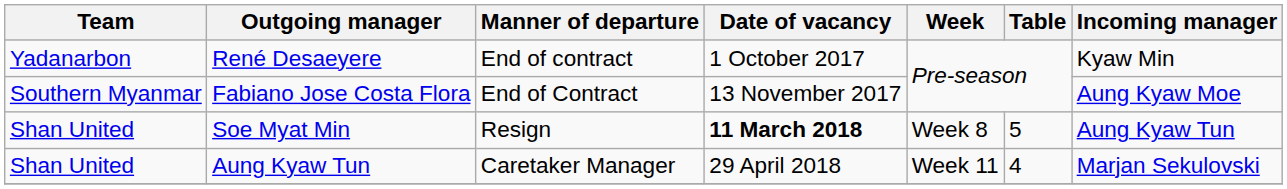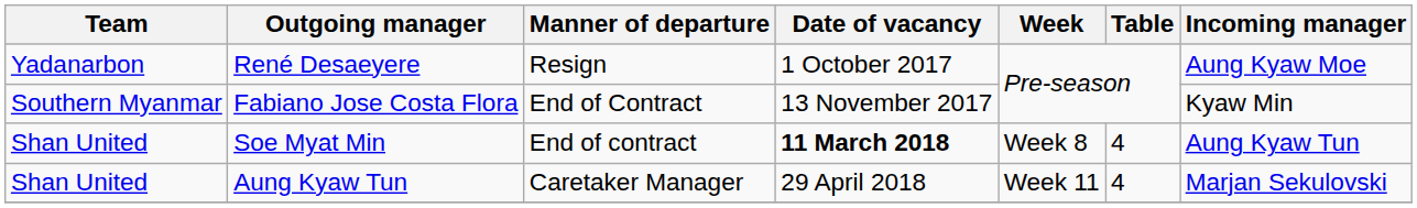 <table class="wikitable">
 <tr>
 <th>Team</th>
 <th>Outgoing manager</th>
 <th>Manner of departure</th>
 <th>Date of vacancy</th>
 <th>Week</th>
 <th>Table</th>
 <th>Incoming manager</th>
 </tr>
 <tr>
 <td><a href='#'>Yadanarbon</a></td>
 <td> <a href='#'>René Desaeyere</a></td>
-<td>End of contract</td>
+<td>Resign</td>
 <td>1 October 2017</td>
 <td rowspan=2 colspan=2><em>Pre-season</em></td>
-<td> Kyaw Min</td>
+<td> <a href='#'>Aung Kyaw Moe</a></td>
 </tr>
 <tr>
 <td><a href='#'>Southern Myanmar</a></td>
 <td><a href='#'>Fabiano Jose Costa Flora</a></td>
 <td>End of Contract</td>
 <td>13 November 2017</td>
-<td> <a href='#'>Aung Kyaw Moe</a></td>
+<td> Kyaw Min</td>
 </tr>
 <tr>
 <td><a href='#'>Shan United</a></td>
 <td> <a href='#'>Soe Myat Min</a></td>
-<td>Resign</td>
+<td>End of contract</td>
 <td><strong>11 March 2018</strong></td>
 <td>Week 8</td>
-<td>5</td>
+<td>4</td>
 <td> <a href='#'>Aung Kyaw Tun</a></td>
 </tr>
 <tr>
 <td><a href='#'>Shan United</a></td>
 <td> <a href='#'>Aung Kyaw Tun</a></td>
 <td>Caretaker Manager</td>
 <td>29 April 2018</td>
 <td>Week 11</td>
 <td>4</td>
 <td>  <a href='#'>Marjan Sekulovski</a></td>
 </tr>
 <tr>
 </tr>
 </table>
